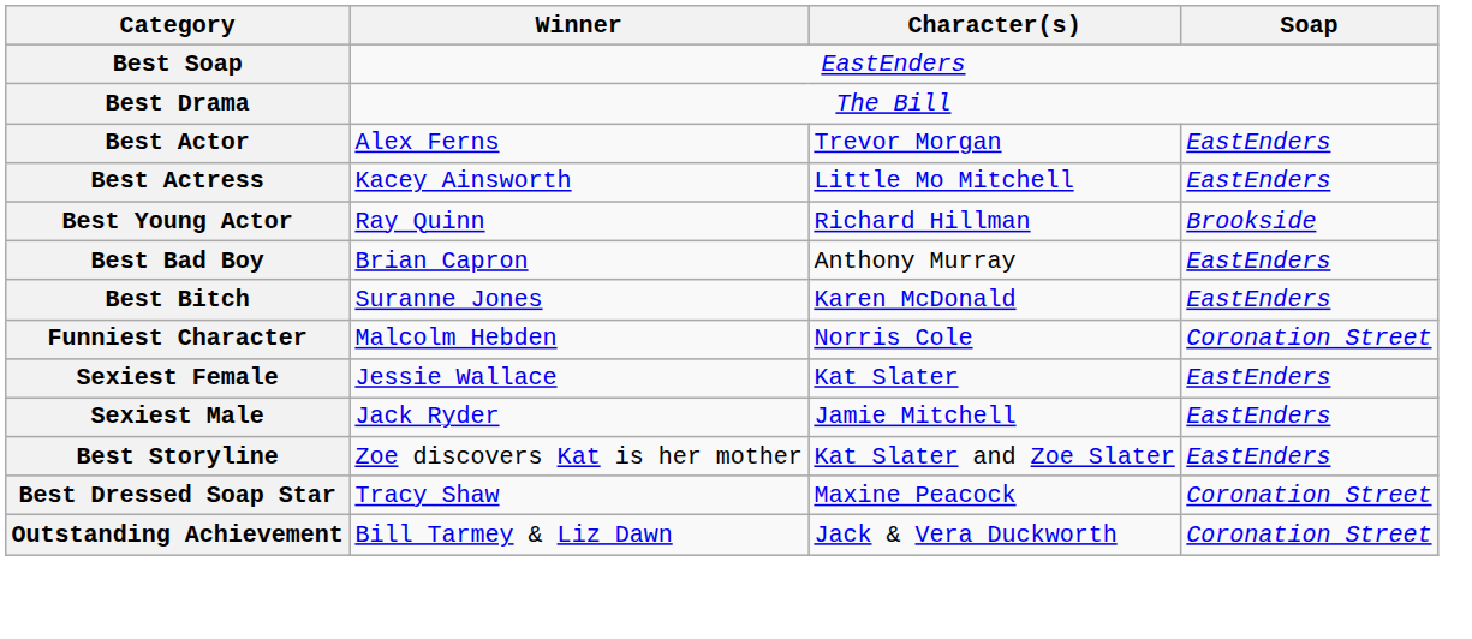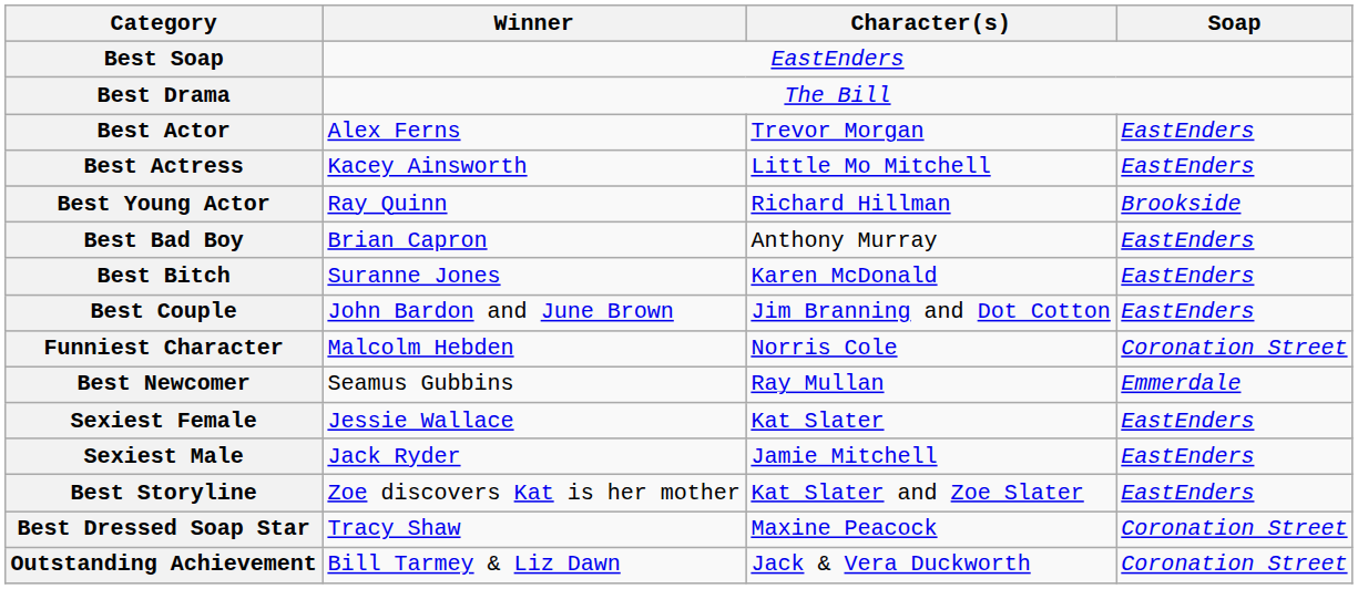 <table class="wikitable" style="font-size: 100%;">
 <tr>
 <th>Category</th>
 <th>Winner</th>
 <th>Character(s)</th>
 <th>Soap</th>
 </tr>
 <tr>
 <th>Best Soap</th>
 <td colspan = "3" align="center"><em><a href='#'>EastEnders</a></em></td>
 </tr>
 <tr>
 <th>Best Drama</th>
 <td colspan = "3" align="center"><em><a href='#'>The Bill</a></em></td>
 </tr>
 <tr>
 <th>Best Actor</th>
 <td><a href='#'>Alex Ferns</a></td>
 <td><a href='#'>Trevor Morgan</a></td>
 <td><em><a href='#'>EastEnders</a></em></td>
 </tr>
 <tr>
 <th>Best Actress</th>
 <td><a href='#'>Kacey Ainsworth</a></td>
 <td><a href='#'>Little Mo Mitchell</a></td>
 <td><em><a href='#'>EastEnders</a></em></td>
 </tr>
 <tr>
 <th>Best Young Actor</th>
 <td><a href='#'>Ray Quinn</a></td>
 <td><a href='#'>Richard Hillman</a></td>
 <td><em><a href='#'>Brookside</a></em></td>
 </tr>
 <tr>
 <th>Best Bad Boy</th>
 <td><a href='#'>Brian Capron</a></td>
 <td>Anthony Murray</td>
 <td><em><a href='#'>EastEnders</a></em></td>
 </tr>
 <tr>
 <th>Best Bitch</th>
 <td><a href='#'>Suranne Jones</a></td>
 <td><a href='#'>Karen McDonald</a></td>
 <td><em><a href='#'>EastEnders</a></em></td>
 </tr>
 <tr>
+<th>Best Couple</th>
+<td><a href='#'>John Bardon</a> and <a href='#'>June Brown</a></td>
+<td><a href='#'>Jim Branning</a> and <a href='#'>Dot Cotton</a></td>
+<td><em><a href='#'>EastEnders</a></em></td>
+</tr>
+<tr>
 <th>Funniest Character</th>
 <td><a href='#'>Malcolm Hebden</a></td>
 <td><a href='#'>Norris Cole</a></td>
 <td><em><a href='#'>Coronation Street</a></em></td>
+</tr>
+<tr>
+<th>Best Newcomer</th>
+<td>Seamus Gubbins</td>
+<td><a href='#'>Ray Mullan</a></td>
+<td><em><a href='#'>Emmerdale</a></em></td>
 </tr>
 <tr>
 <th>Sexiest Female</th>
 <td><a href='#'>Jessie Wallace</a></td>
 <td><a href='#'>Kat Slater</a></td>
 <td><em><a href='#'>EastEnders</a></em></td>
 </tr>
 <tr>
 <th>Sexiest Male</th>
 <td><a href='#'>Jack Ryder</a></td>
 <td><a href='#'>Jamie Mitchell</a></td>
 <td><em><a href='#'>EastEnders</a></em></td>
 </tr>
 <tr>
 <th>Best Storyline</th>
 <td><a href='#'>Zoe</a> discovers <a href='#'>Kat</a> is her mother</td>
 <td><a href='#'>Kat Slater</a> and <a href='#'>Zoe Slater</a></td>
 <td><em><a href='#'>EastEnders</a></em></td>
 </tr>
 <tr>
 <th>Best Dressed Soap Star</th>
 <td><a href='#'>Tracy Shaw</a></td>
 <td><a href='#'>Maxine Peacock</a></td>
 <td><em><a href='#'>Coronation Street</a></em></td>
 </tr>
 <tr>
 <th>Outstanding Achievement</th>
 <td><a href='#'>Bill Tarmey</a> & <a href='#'>Liz Dawn</a></td>
 <td><a href='#'>Jack</a> & <a href='#'>Vera Duckworth</a></td>
 <td><em><a href='#'>Coronation Street</a></em></td>
 </tr>
 </table>
